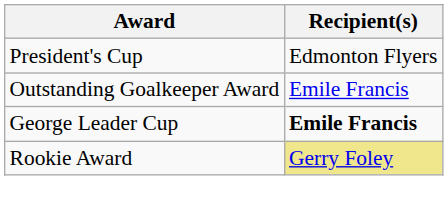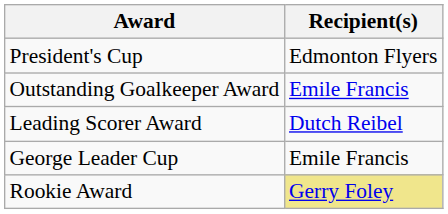 <table class="wikitable">
 <tr>
 <th>Award</th>
 <th>Recipient(s)</th>
 </tr>
 <tr>
 <td>President's Cup</td>
 <td>Edmonton Flyers</td>
 </tr>
 <tr>
 <td>Outstanding Goalkeeper Award</td>
 <td><a href='#'>Emile Francis</a></td>
 </tr>
 <tr>
+<td>Leading Scorer Award</td>
+<td><a href='#'>Dutch Reibel</a></td>
+</tr>
+<tr>
 <td>George Leader Cup</td>
-<td><strong>Emile Francis</strong></td>
+<td>Emile Francis</td>
 </tr>
 <tr>
 <td>Rookie Award</td>
 <td style="background: khaki;"><a href='#'>Gerry Foley</a></td>
 </tr>
 </table>
